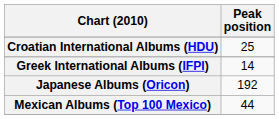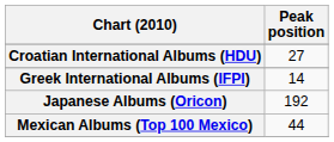 <table class="wikitable sortable plainrowheaders" style="text-align:center">
 <tr>
 <th scope="col">Chart (2010)</th>
 <th scope="col">Peak<br>position</th>
 </tr>
 <tr>
 </tr>
 <tr>
 </tr>
 <tr>
 </tr>
 <tr>
 <th scope="row">Croatian International Albums (<a href='#'>HDU</a>)</th>
-<td>25</td>
+<td>27</td>
 </tr>
 <tr>
 </tr>
 <tr>
 </tr>
 <tr>
 </tr>
 <tr>
 <th scope="row">Greek International Albums (<a href='#'>IFPI</a>)</th>
 <td>14</td>
 </tr>
 <tr>
 <th scope="row">Japanese Albums (<a href='#'>Oricon</a>)</th>
 <td>192</td>
 </tr>
 <tr>
 <th scope="row">Mexican Albums (<a href='#'>Top 100 Mexico</a>)</th>
 <td>44</td>
 </tr>
 <tr>
 </tr>
 <tr>
 </tr>
 <tr>
 </tr>
 <tr>
 </tr>
 <tr>
 </tr>
 </table>
